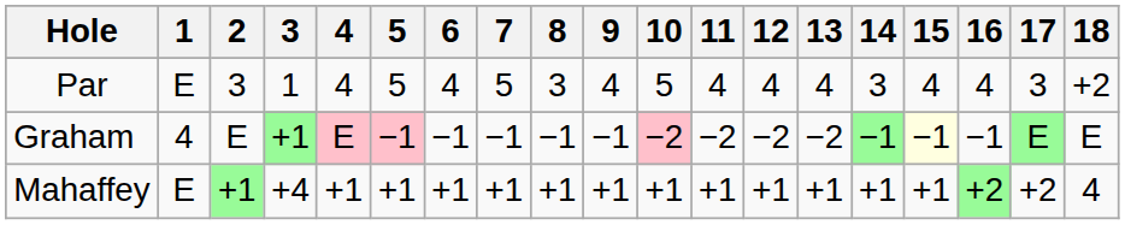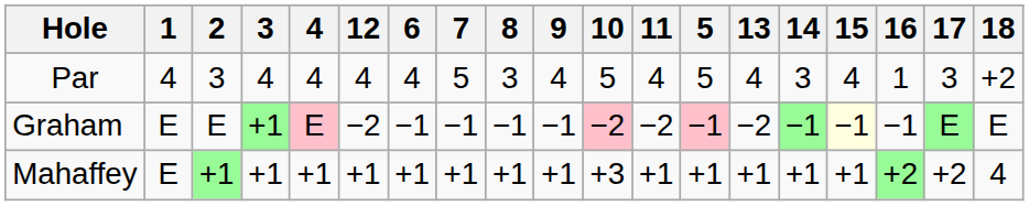 <table class="wikitable" style="text-align:center">
 <tr>
 <th>Hole</th>
 <th> 1 </th>
 <th> 2 </th>
 <th> 3 </th>
 <th> 4 </th>
-<th> 5 </th>
+<th>12</th>
 <th> 6 </th>
 <th> 7 </th>
 <th> 8 </th>
 <th> 9 </th>
 <th>10</th>
 <th>11</th>
-<th>12</th>
+<th> 5 </th>
 <th>13</th>
 <th>14</th>
 <th>15</th>
 <th>16</th>
 <th>17</th>
 <th>18</th>
 </tr>
 <tr>
 <td>Par</td>
-<td>E</td>
+<td>4</td>
 <td>3</td>
-<td>1</td>
 <td>4</td>
-<td>5</td>
+<td>4</td>
+<td>4</td>
 <td>4</td>
 <td>5</td>
 <td>3</td>
 <td>4</td>
 <td>5</td>
 <td>4</td>
-<td>4</td>
+<td>5</td>
 <td>4</td>
 <td>3</td>
 <td>4</td>
-<td>4</td>
+<td>1</td>
 <td>3</td>
 <td>+2<br></td>
 </tr>
 <tr>
 <td align=left> Graham</td>
-<td>4</td>
+<td>E</td>
 <td>E</td>
 <td style="background: PaleGreen;">+1</td>
 <td style="background: Pink;">E</td>
-<td style="background: Pink;">−1</td>
+<td>−2</td>
 <td>−1</td>
 <td>−1</td>
 <td>−1</td>
 <td>−1</td>
 <td style="background: Pink;">−2</td>
 <td>−2</td>
-<td>−2</td>
+<td style="background: Pink;">−1</td>
 <td>−2</td>
 <td style="background: PaleGreen;">−1</td>
 <td style="background: lightyellow;">−1</td>
 <td>−1</td>
 <td style="background: PaleGreen;">E</td>
 <td>E</td>
 </tr>
 <tr>
 <td align=left> Mahaffey</td>
 <td>E</td>
 <td style="background: PaleGreen;">+1</td>
-<td>+4</td>
 <td>+1</td>
 <td>+1</td>
 <td>+1</td>
 <td>+1</td>
 <td>+1</td>
 <td>+1</td>
 <td>+1</td>
+<td>+3</td>
 <td>+1</td>
 <td>+1</td>
 <td>+1</td>
 <td>+1</td>
 <td>+1</td>
 <td style="background: PaleGreen;">+2</td>
 <td>+2</td>
 <td>4</td>
 </tr>
 </table>
